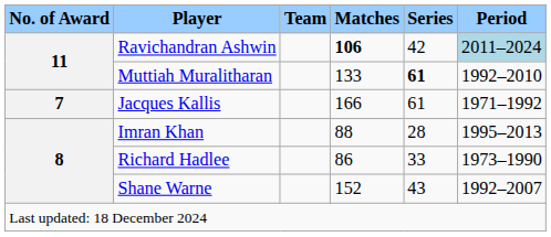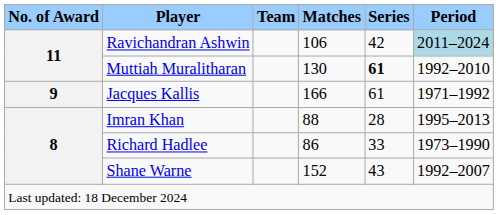 <table class="wikitable plainrowheaders">
 <tr style="background:#9cf;">
 <td style="text-align:center;"><strong>No. of Award </strong></td>
 <td style="text-align:center;"><strong>Player</strong></td>
 <td style="text-align:center;"><strong>Team</strong></td>
 <td style="text-align:center;"><strong>Matches</strong></td>
 <td style="text-align:center;"><strong>Series</strong></td>
 <td style="text-align:center;"><strong>Period</strong></td>
 </tr>
 <tr>
 <th rowspan=2>11</th>
 <td><a href='#'>Ravichandran Ashwin</a></td>
 <td></td>
-<td><strong>106</strong></td>
+<td>106</td>
 <td>42</td>
 <td style="background: lightblue;">2011–2024</td>
 </tr>
 <tr>
 <td><a href='#'>Muttiah Muralitharan</a></td>
 <td></td>
-<td>133</td>
+<td>130</td>
 <td><strong>61</strong></td>
 <td>1992–2010</td>
 </tr>
 <tr>
-<th>7</th>
+<th>9</th>
 <td><a href='#'>Jacques Kallis</a></td>
 <td></td>
 <td>166</td>
 <td>61</td>
 <td>1971–1992</td>
 </tr>
 <tr>
 <th rowspan=3>8</th>
 <td><a href='#'>Imran Khan</a></td>
 <td></td>
 <td>88</td>
 <td>28</td>
 <td>1995–2013</td>
 </tr>
 <tr>
 <td><a href='#'>Richard Hadlee</a></td>
 <td></td>
 <td>86</td>
 <td>33</td>
 <td>1973–1990</td>
 </tr>
 <tr>
 <td><a href='#'>Shane Warne</a></td>
 <td></td>
 <td>152</td>
 <td>43</td>
 <td>1992–2007</td>
 </tr>
 <tr>
 <td colspan="6"><small>Last updated: 18 December 2024</small></td>
 </tr>
 </table>
